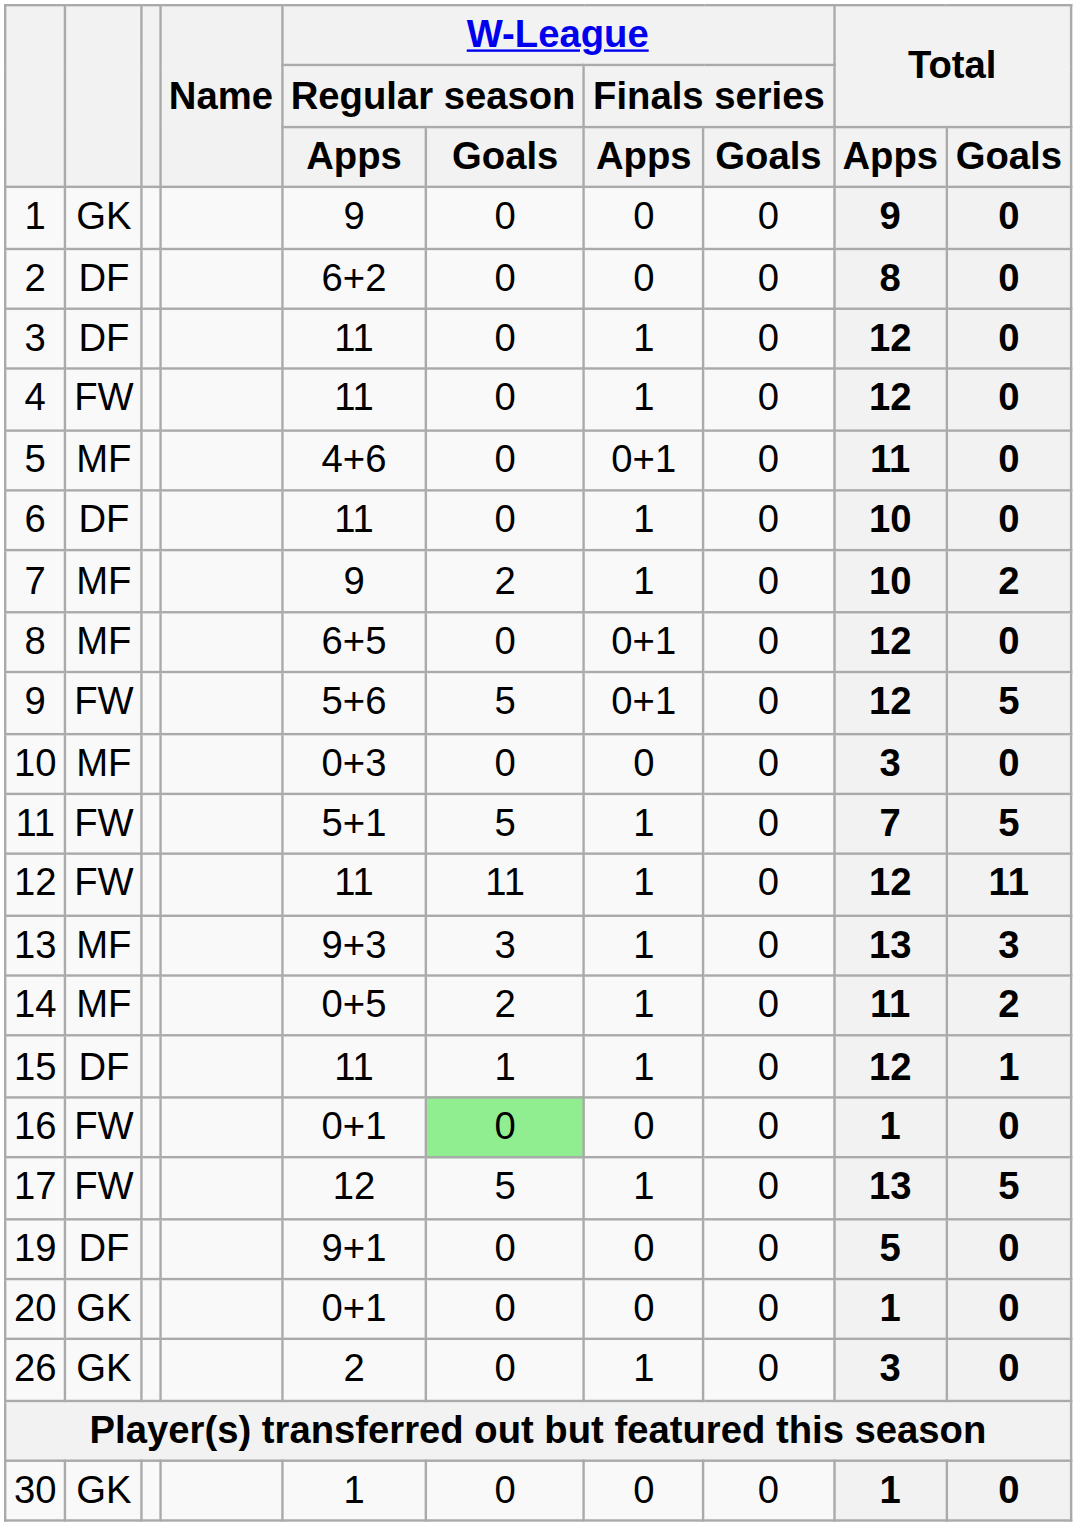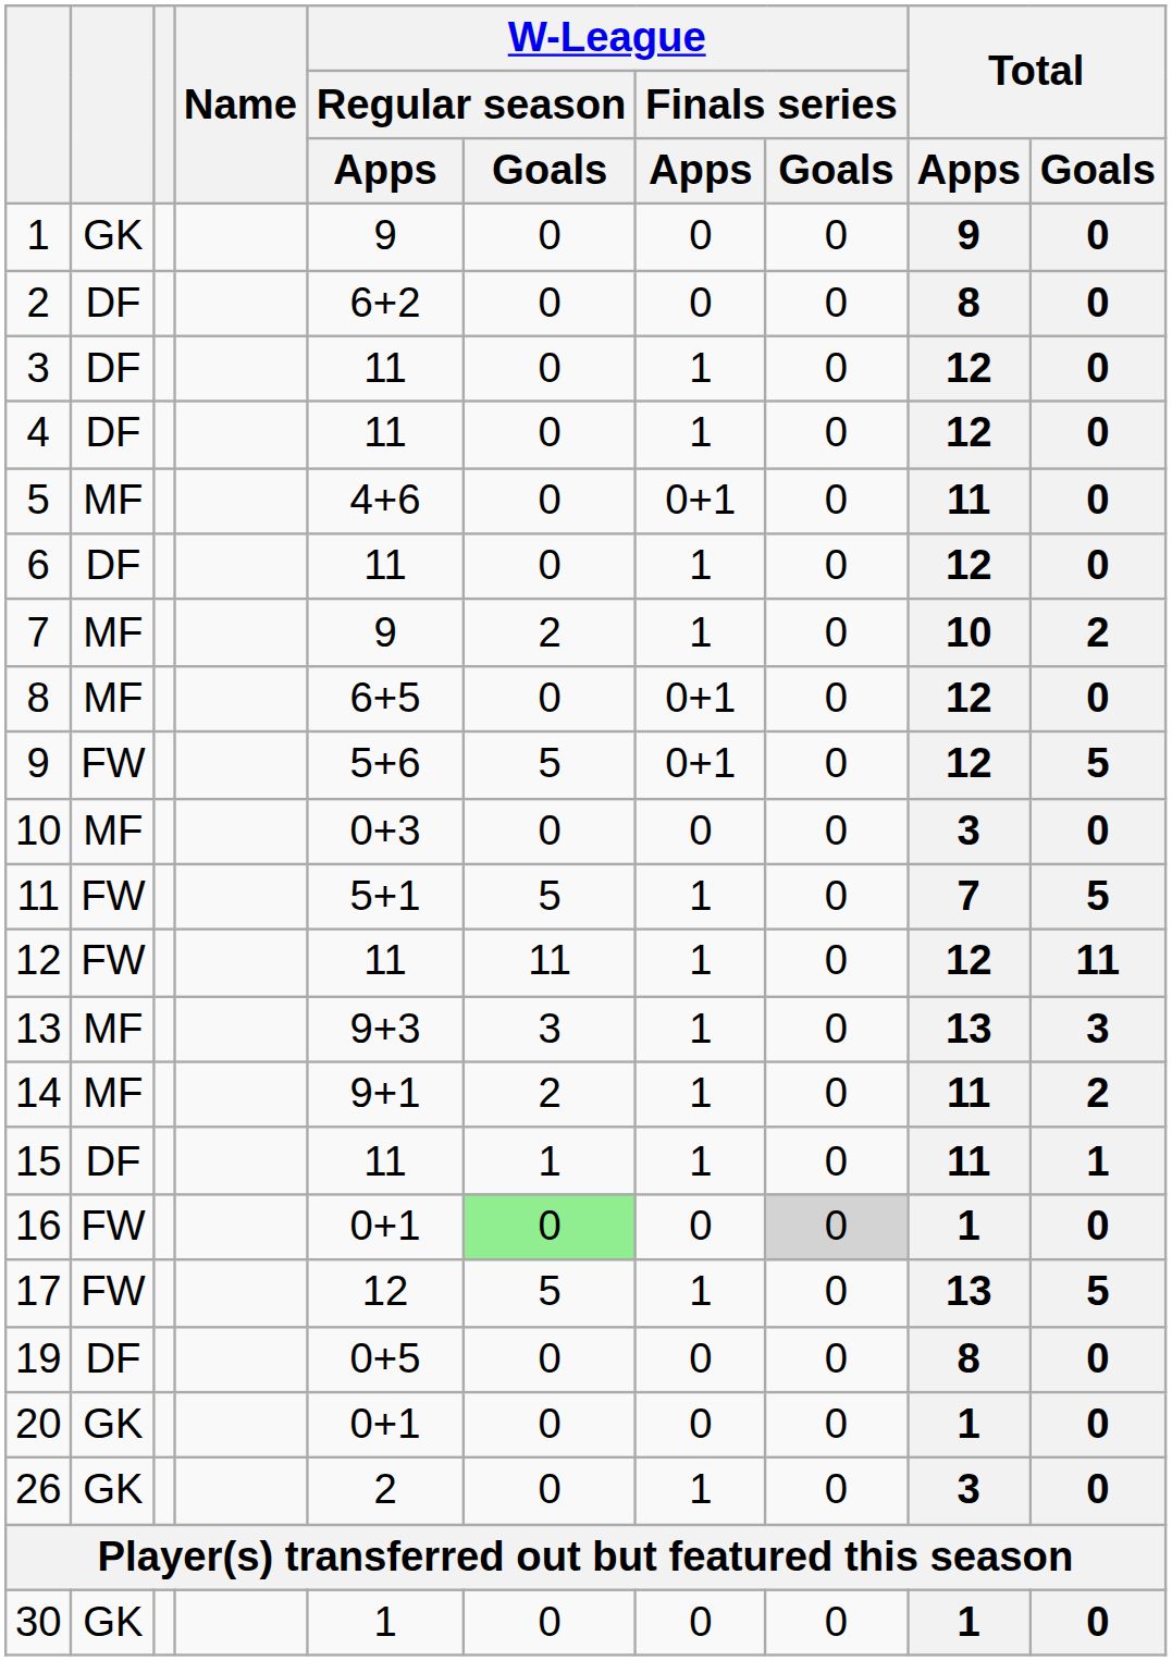 <table class="wikitable sortable" style="text-align:center;">
 <tr>
 <th rowspan="3"></th>
 <th rowspan="3"></th>
 <th rowspan="3"></th>
 <th rowspan="3">Name</th>
 <th colspan="4"><a href='#'>W-League</a></th>
 <th colspan="2" rowspan="2">Total</th>
 </tr>
 <tr>
 <th colspan="2">Regular season</th>
 <th colspan="2">Finals series</th>
 </tr>
 <tr>
 <th>Apps</th>
 <th>Goals</th>
 <th>Apps</th>
 <th>Goals</th>
 <th>Apps</th>
 <th>Goals</th>
 </tr>
 <tr>
 <td>1</td>
 <td>GK</td>
 <td></td>
 <td align="left"><br></td>
 <td>9</td>
 <td>0<br></td>
 <td>0</td>
 <td>0<br></td>
 <th>9</th>
 <th>0</th>
 </tr>
 <tr>
 <td>2</td>
 <td>DF</td>
 <td></td>
 <td align="left"><br></td>
 <td>6+2</td>
 <td>0<br></td>
 <td>0</td>
 <td>0<br></td>
 <th>8</th>
 <th>0</th>
 </tr>
 <tr>
 <td>3</td>
 <td>DF</td>
 <td></td>
 <td align="left"><br></td>
 <td>11</td>
 <td>0<br></td>
 <td>1</td>
 <td>0<br></td>
 <th>12</th>
 <th>0</th>
 </tr>
 <tr>
 <td>4</td>
-<td>FW</td>
+<td>DF</td>
 <td></td>
 <td align="left"><br></td>
 <td>11</td>
 <td>0<br></td>
 <td>1</td>
 <td>0<br></td>
 <th>12</th>
 <th>0</th>
 </tr>
 <tr>
 <td>5</td>
 <td>MF</td>
 <td></td>
 <td align="left"><br></td>
 <td>4+6</td>
 <td>0<br></td>
 <td>0+1</td>
 <td>0<br></td>
 <th>11</th>
 <th>0</th>
 </tr>
 <tr>
 <td>6</td>
 <td>DF</td>
 <td></td>
 <td align="left"><br></td>
 <td>11</td>
 <td>0<br></td>
 <td>1</td>
 <td>0<br></td>
-<th>10</th>
+<th>12</th>
 <th>0</th>
 </tr>
 <tr>
 <td>7</td>
 <td>MF</td>
 <td></td>
 <td align="left"><br></td>
 <td>9</td>
 <td>2<br></td>
 <td>1</td>
 <td>0<br></td>
 <th>10</th>
 <th>2</th>
 </tr>
 <tr>
 <td>8</td>
 <td>MF</td>
 <td></td>
 <td align="left"><br></td>
 <td>6+5</td>
 <td>0<br></td>
 <td>0+1</td>
 <td>0<br></td>
 <th>12</th>
 <th>0</th>
 </tr>
 <tr>
 <td>9</td>
 <td>FW</td>
 <td></td>
 <td align="left"><br></td>
 <td>5+6</td>
 <td>5<br></td>
 <td>0+1</td>
 <td>0<br></td>
 <th>12</th>
 <th>5</th>
 </tr>
 <tr>
 <td>10</td>
 <td>MF</td>
 <td></td>
 <td align="left"><br></td>
 <td>0+3</td>
 <td>0<br></td>
 <td>0</td>
 <td>0<br></td>
 <th>3</th>
 <th>0</th>
 </tr>
 <tr>
 <td>11</td>
 <td>FW</td>
 <td></td>
 <td align="left"><br></td>
 <td>5+1</td>
 <td>5<br></td>
 <td>1</td>
 <td>0<br></td>
 <th>7</th>
 <th>5</th>
 </tr>
 <tr>
 <td>12</td>
 <td>FW</td>
 <td></td>
 <td align="left"><br></td>
 <td>11</td>
 <td>11<br></td>
 <td>1</td>
 <td>0<br></td>
 <th>12</th>
 <th>11</th>
 </tr>
 <tr>
 <td>13</td>
 <td>MF</td>
 <td></td>
 <td align="left"><br></td>
 <td>9+3</td>
 <td>3<br></td>
 <td>1</td>
 <td>0<br></td>
 <th>13</th>
 <th>3</th>
 </tr>
 <tr>
 <td>14</td>
 <td>MF</td>
 <td></td>
 <td align="left"><br></td>
-<td>0+5</td>
+<td>9+1</td>
 <td>2<br></td>
 <td>1</td>
 <td>0<br></td>
 <th>11</th>
 <th>2</th>
 </tr>
 <tr>
 <td>15</td>
 <td>DF</td>
 <td></td>
 <td align="left"><br></td>
 <td>11</td>
 <td>1<br></td>
 <td>1</td>
 <td>0<br></td>
-<th>12</th>
+<th>11</th>
 <th>1</th>
 </tr>
 <tr>
 <td>16</td>
 <td>FW</td>
 <td></td>
 <td align="left"><br></td>
 <td>0+1</td>
 <td style="background: lightgreen;">0<br></td>
 <td>0</td>
-<td>0<br></td>
+<td style="background: lightgrey;">0<br></td>
 <th>1</th>
 <th>0</th>
 </tr>
 <tr>
 <td>17</td>
 <td>FW</td>
 <td></td>
 <td align="left"><br></td>
 <td>12</td>
 <td>5<br></td>
 <td>1</td>
 <td>0<br></td>
 <th>13</th>
 <th>5</th>
 </tr>
 <tr>
 <td>19</td>
 <td>DF</td>
 <td></td>
 <td align="left"><br></td>
-<td>9+1</td>
+<td>0+5</td>
 <td>0<br></td>
 <td>0</td>
 <td>0<br></td>
-<th>5</th>
+<th>8</th>
 <th>0</th>
 </tr>
 <tr>
 <td>20</td>
 <td>GK</td>
 <td></td>
 <td align="left"><br></td>
 <td>0+1</td>
 <td>0<br></td>
 <td>0</td>
 <td>0<br></td>
 <th>1</th>
 <th>0</th>
 </tr>
 <tr>
 <td>26</td>
 <td>GK</td>
 <td></td>
 <td align="left"><br></td>
 <td>2</td>
 <td>0<br></td>
 <td>1</td>
 <td>0<br></td>
 <th>3</th>
 <th>0</th>
 </tr>
 <tr>
 <th colspan="10">Player(s) transferred out but featured this season</th>
 </tr>
 <tr>
 <td>30</td>
 <td>GK</td>
 <td></td>
 <td align="left"><br></td>
 <td>1</td>
 <td>0<br></td>
 <td>0</td>
 <td>0<br></td>
 <th>1</th>
 <th>0</th>
 </tr>
 </table>
